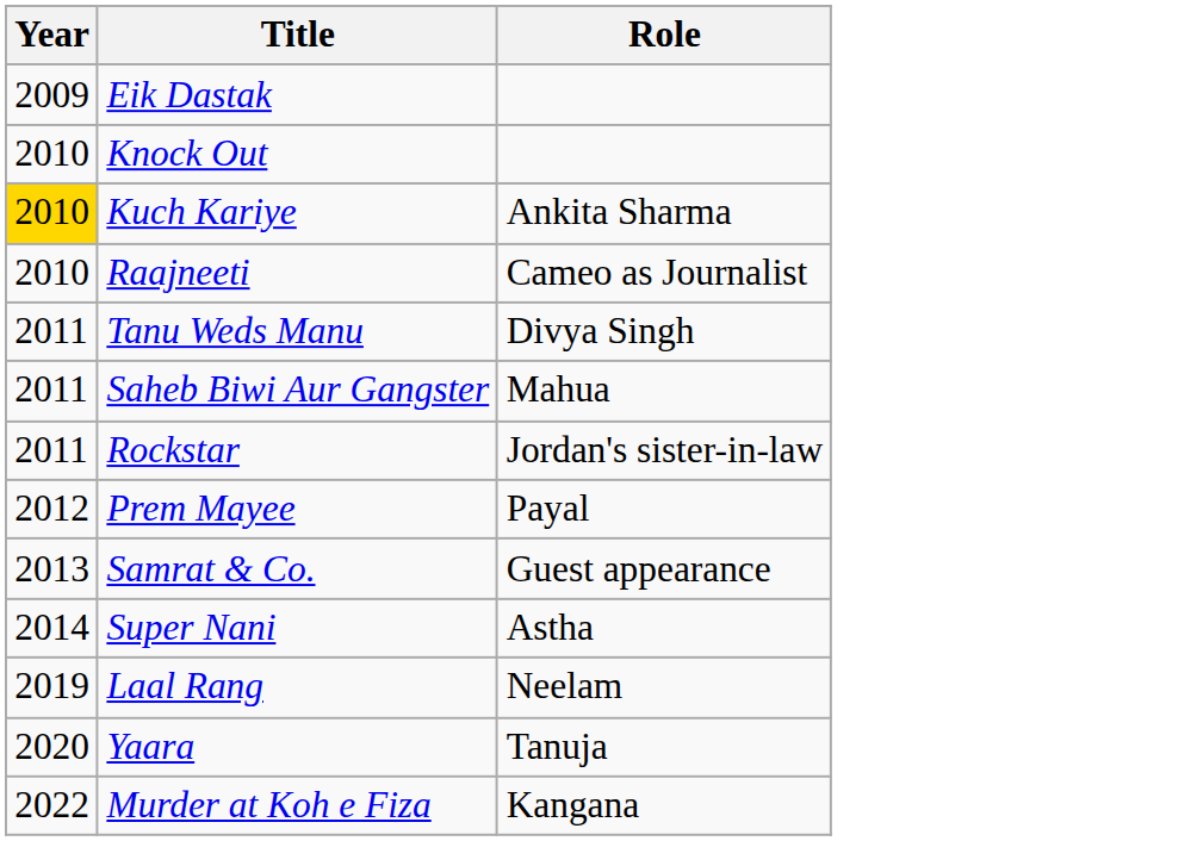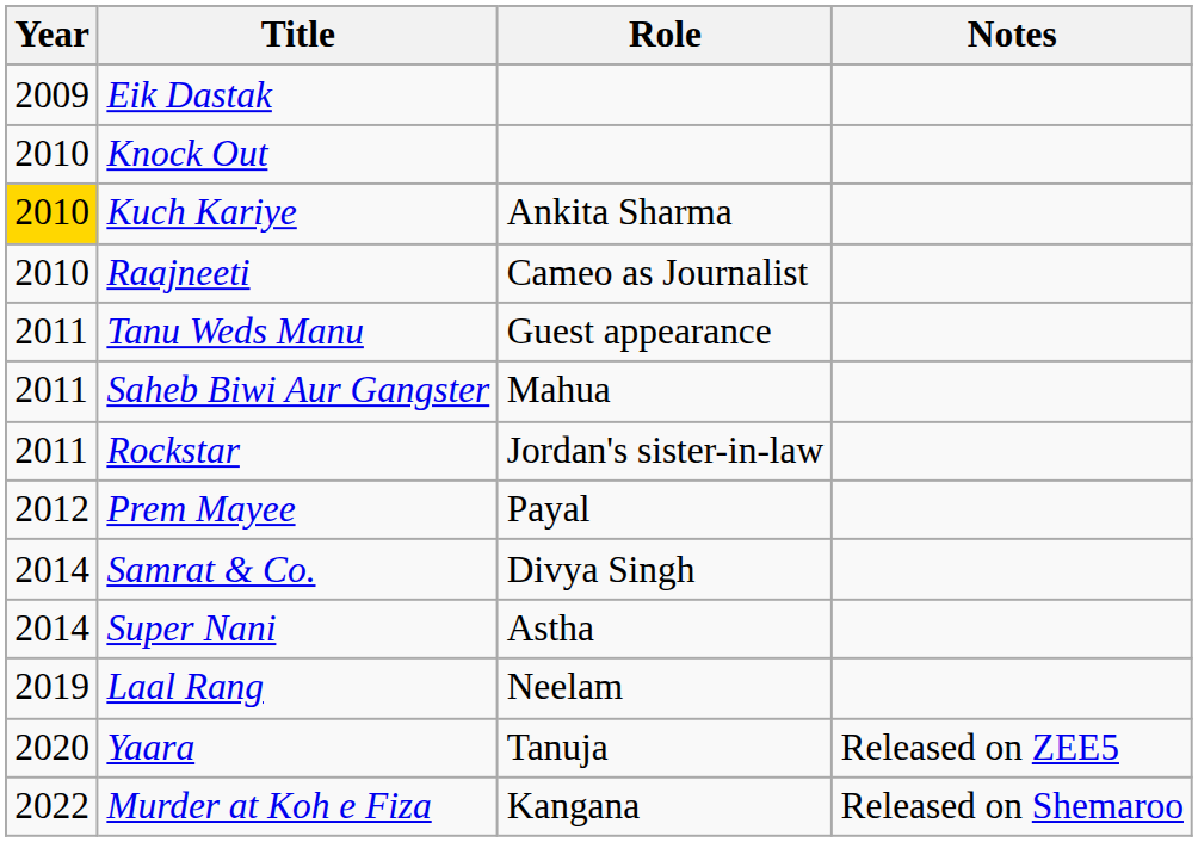 <table class="wikitable sortable">
 <tr>
 <th>Year</th>
 <th>Title</th>
 <th>Role</th>
+<th>Notes</th>
 </tr>
 <tr>
 <td>2009</td>
 <td><em><a href='#'>Eik Dastak</a></em></td>
+<td></td>
 <td></td>
 </tr>
 <tr>
 <td>2010</td>
 <td><em><a href='#'>Knock Out</a></em></td>
 <td></td>
+<td></td>
 </tr>
 <tr>
 <td style="background: gold;">2010</td>
 <td><em><a href='#'>Kuch Kariye</a></em></td>
 <td>Ankita Sharma</td>
+<td></td>
 </tr>
 <tr>
 <td>2010</td>
 <td><em><a href='#'>Raajneeti</a></em></td>
 <td>Cameo as Journalist</td>
+<td></td>
 </tr>
 <tr>
 <td>2011</td>
 <td><em><a href='#'>Tanu Weds Manu</a></em></td>
-<td>Divya Singh</td>
+<td>Guest appearance</td>
+<td></td>
 </tr>
 <tr>
 <td>2011</td>
 <td><em><a href='#'>Saheb Biwi Aur Gangster</a></em></td>
 <td>Mahua</td>
+<td></td>
 </tr>
 <tr>
 <td>2011</td>
 <td><em><a href='#'>Rockstar</a></em></td>
 <td>Jordan's sister-in-law</td>
+<td></td>
 </tr>
 <tr>
 <td>2012</td>
 <td><em><a href='#'>Prem Mayee</a></em></td>
 <td>Payal</td>
+<td></td>
 </tr>
 <tr>
-<td>2013</td>
+<td>2014</td>
 <td><em><a href='#'>Samrat & Co.</a></em></td>
-<td>Guest appearance</td>
+<td>Divya Singh</td>
+<td></td>
 </tr>
 <tr>
 <td>2014</td>
 <td><em><a href='#'>Super Nani</a></em></td>
 <td>Astha</td>
+<td></td>
 </tr>
 <tr>
 <td>2019</td>
 <td><em><a href='#'>Laal Rang</a></em></td>
 <td>Neelam</td>
+<td></td>
 </tr>
 <tr>
 <td>2020</td>
 <td><em><a href='#'>Yaara</a></em></td>
 <td>Tanuja</td>
+<td>Released on <a href='#'>ZEE5</a></td>
 </tr>
 <tr>
 <td>2022</td>
 <td><em><a href='#'>Murder at Koh e Fiza</a></em></td>
 <td>Kangana</td>
+<td>Released on <a href='#'>Shemaroo</a></td>
 </tr>
 </table>
